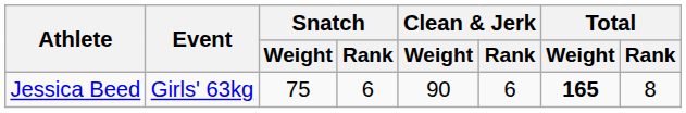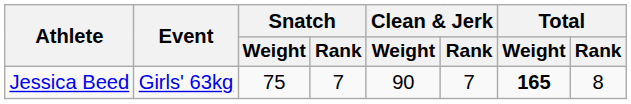 <table class=wikitable style=font-size:90%>
 <tr>
 <th rowspan=2>Athlete</th>
 <th rowspan=2>Event</th>
 <th colspan=2>Snatch</th>
 <th colspan=2>Clean & Jerk</th>
 <th colspan=2>Total</th>
 </tr>
 <tr style=font-size:95%>
 <th>Weight</th>
 <th>Rank</th>
 <th>Weight</th>
 <th>Rank</th>
 <th>Weight</th>
 <th>Rank</th>
 </tr>
 <tr align=center>
 <td align=left><a href='#'>Jessica Beed</a></td>
 <td align=left><a href='#'>Girls' 63kg</a></td>
 <td>75</td>
-<td>6</td>
+<td>7</td>
 <td>90</td>
-<td>6</td>
+<td>7</td>
 <td><strong>165</strong></td>
 <td>8</td>
 </tr>
 </table>
